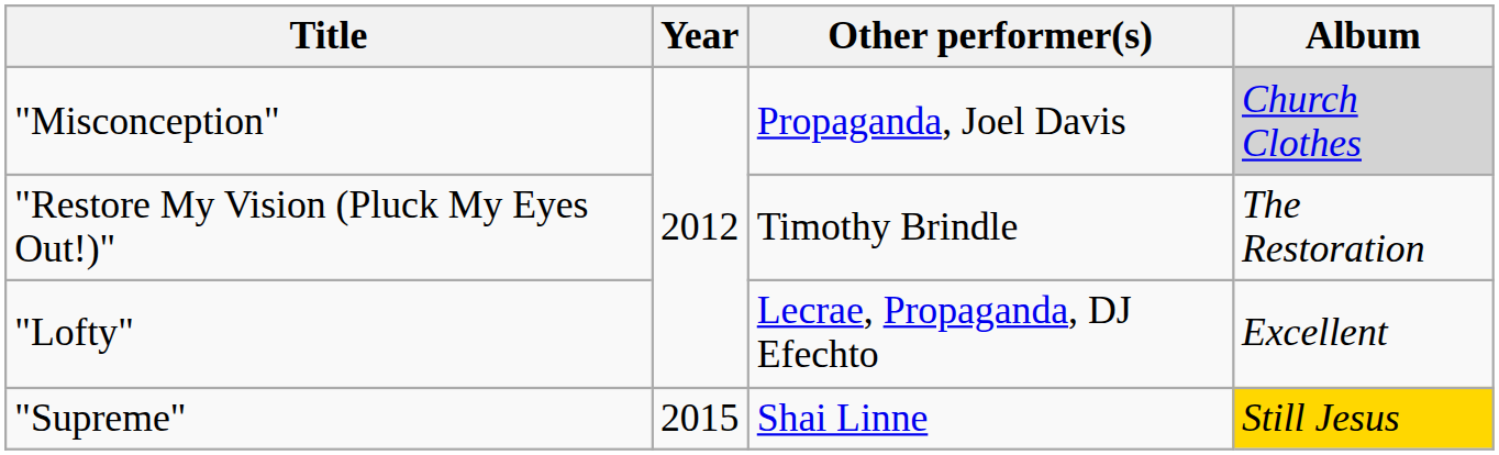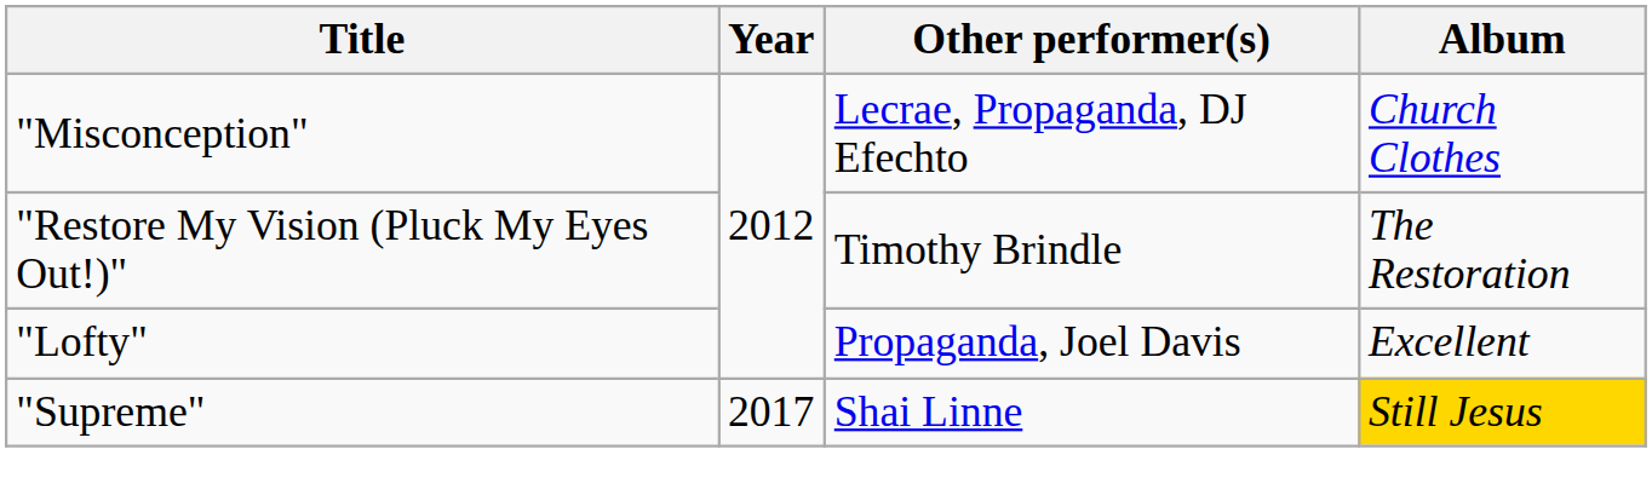 <table class="wikitable">
 <tr>
 <th>Title</th>
 <th>Year</th>
 <th>Other performer(s)</th>
 <th>Album</th>
 </tr>
 <tr>
 <td>"Misconception"</td>
 <td rowspan="3">2012</td>
-<td><a href='#'>Propaganda</a>, Joel Davis</td>
-<td style="background: lightgrey;"><em><a href='#'>Church Clothes</a></em></td>
+<td><a href='#'>Lecrae</a>, <a href='#'>Propaganda</a>, DJ Efechto</td>
+<td><em><a href='#'>Church Clothes</a></em></td>
 </tr>
 <tr>
 <td>"Restore My Vision (Pluck My Eyes Out!)"</td>
 <td>Timothy Brindle</td>
 <td><em>The Restoration</em></td>
 </tr>
 <tr>
 <td>"Lofty"</td>
-<td><a href='#'>Lecrae</a>, <a href='#'>Propaganda</a>, DJ Efechto</td>
+<td><a href='#'>Propaganda</a>, Joel Davis</td>
 <td><em>Excellent</em></td>
 </tr>
 <tr>
 <td>"Supreme"</td>
-<td>2015</td>
+<td>2017</td>
 <td><a href='#'>Shai Linne</a></td>
 <td style="background: gold;"><em>Still Jesus</em></td>
 </tr>
 </table>
